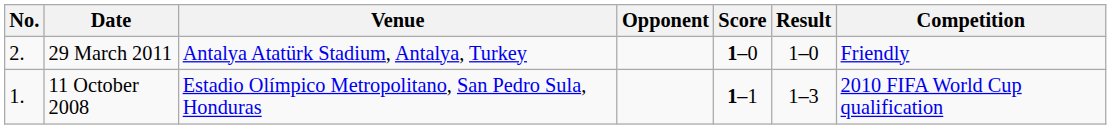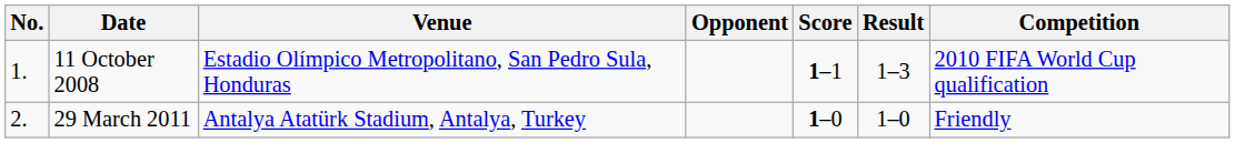 <table class="wikitable">
 <tr>
 <th>No.</th>
 <th>Date</th>
 <th>Venue</th>
 <th>Opponent</th>
 <th>Score</th>
 <th>Result</th>
 <th>Competition</th>
 </tr>
 <tr>
+<td>1.</td>
+<td>11 October 2008</td>
+<td><a href='#'>Estadio Olímpico Metropolitano</a>, <a href='#'>San Pedro Sula</a>, <a href='#'>Honduras</a></td>
+<td></td>
+<td align=center><strong>1</strong>–1</td>
+<td align=center>1–3</td>
+<td><a href='#'>2010 FIFA World Cup qualification</a></td>
+</tr>
+<tr>
 <td>2.</td>
 <td>29 March 2011</td>
 <td><a href='#'>Antalya Atatürk Stadium</a>, <a href='#'>Antalya</a>, <a href='#'>Turkey</a></td>
 <td></td>
 <td align=center><strong>1</strong>–0</td>
 <td align=center>1–0</td>
 <td><a href='#'>Friendly</a></td>
 </tr>
-<tr>
-<td>1.</td>
-<td>11 October 2008</td>
-<td><a href='#'>Estadio Olímpico Metropolitano</a>, <a href='#'>San Pedro Sula</a>, <a href='#'>Honduras</a></td>
-<td></td>
-<td align=center><strong>1</strong>–1</td>
-<td align=center>1–3</td>
-<td><a href='#'>2010 FIFA World Cup qualification</a></td>
-</tr>
 </table>
